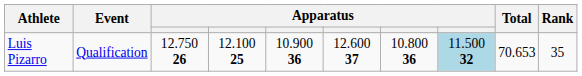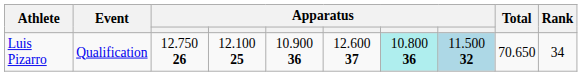 <table class="wikitable" style="font-size:90%">
 <tr>
 <th rowspan=2>Athlete</th>
 <th rowspan=2>Event</th>
 <th colspan =6>Apparatus</th>
 <th rowspan=2>Total</th>
 <th rowspan=2>Rank</th>
 </tr>
 <tr style="font-size:95%">
 <th></th>
 <th></th>
 <th></th>
 <th></th>
 <th></th>
 <th></th>
 </tr>
 <tr align=center>
 <td align=left><a href='#'>Luis Pizarro</a></td>
 <td align=left><a href='#'>Qualification</a></td>
 <td>12.750	<strong>26	</strong></td>
 <td>12.100	<strong>25</strong></td>
 <td>10.900	<strong>36</strong></td>
 <td>12.600	<strong>37</strong></td>
-<td>10.800	<strong>36</strong></td>
+<td style="background: paleturquoise;">10.800	<strong>36</strong></td>
 <td style="background: lightblue;">11.500	<strong>32</strong></td>
-<td>70.653</td>
-<td>35</td>
+<td>70.650</td>
+<td>34</td>
 </tr>
 </table>
